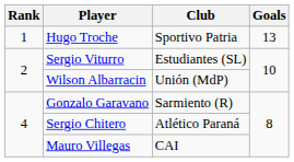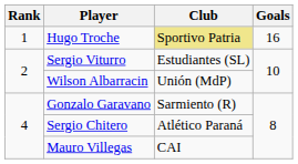 <table class="wikitable" style="text-align:center">
 <tr>
 <th>Rank</th>
 <th>Player</th>
 <th>Club</th>
 <th>Goals</th>
 </tr>
 <tr>
 <td>1</td>
 <td align="left"> <a href='#'>Hugo Troche</a></td>
-<td align="left">Sportivo Patria</td>
-<td>13</td>
+<td align="left" style="background: khaki;">Sportivo Patria</td>
+<td>16</td>
 </tr>
 <tr>
 <td rowspan="2">2</td>
 <td align="left"> <a href='#'>Sergio Viturro</a></td>
 <td align="left">Estudiantes (SL)</td>
 <td rowspan="2">10</td>
 </tr>
 <tr>
 <td align="left"> <a href='#'>Wilson Albarracin</a></td>
 <td align="left">Unión (MdP)</td>
 </tr>
 <tr>
 <td rowspan="3">4</td>
 <td align="left"> <a href='#'>Gonzalo Garavano</a></td>
 <td align="left">Sarmiento (R)</td>
 <td rowspan="3">8</td>
 </tr>
 <tr>
 <td align="left"> <a href='#'>Sergio Chitero</a></td>
 <td align="left">Atlético Paraná</td>
 </tr>
 <tr>
 <td align="left"> <a href='#'>Mauro Villegas</a></td>
 <td align="left">CAI</td>
 </tr>
 </table>
